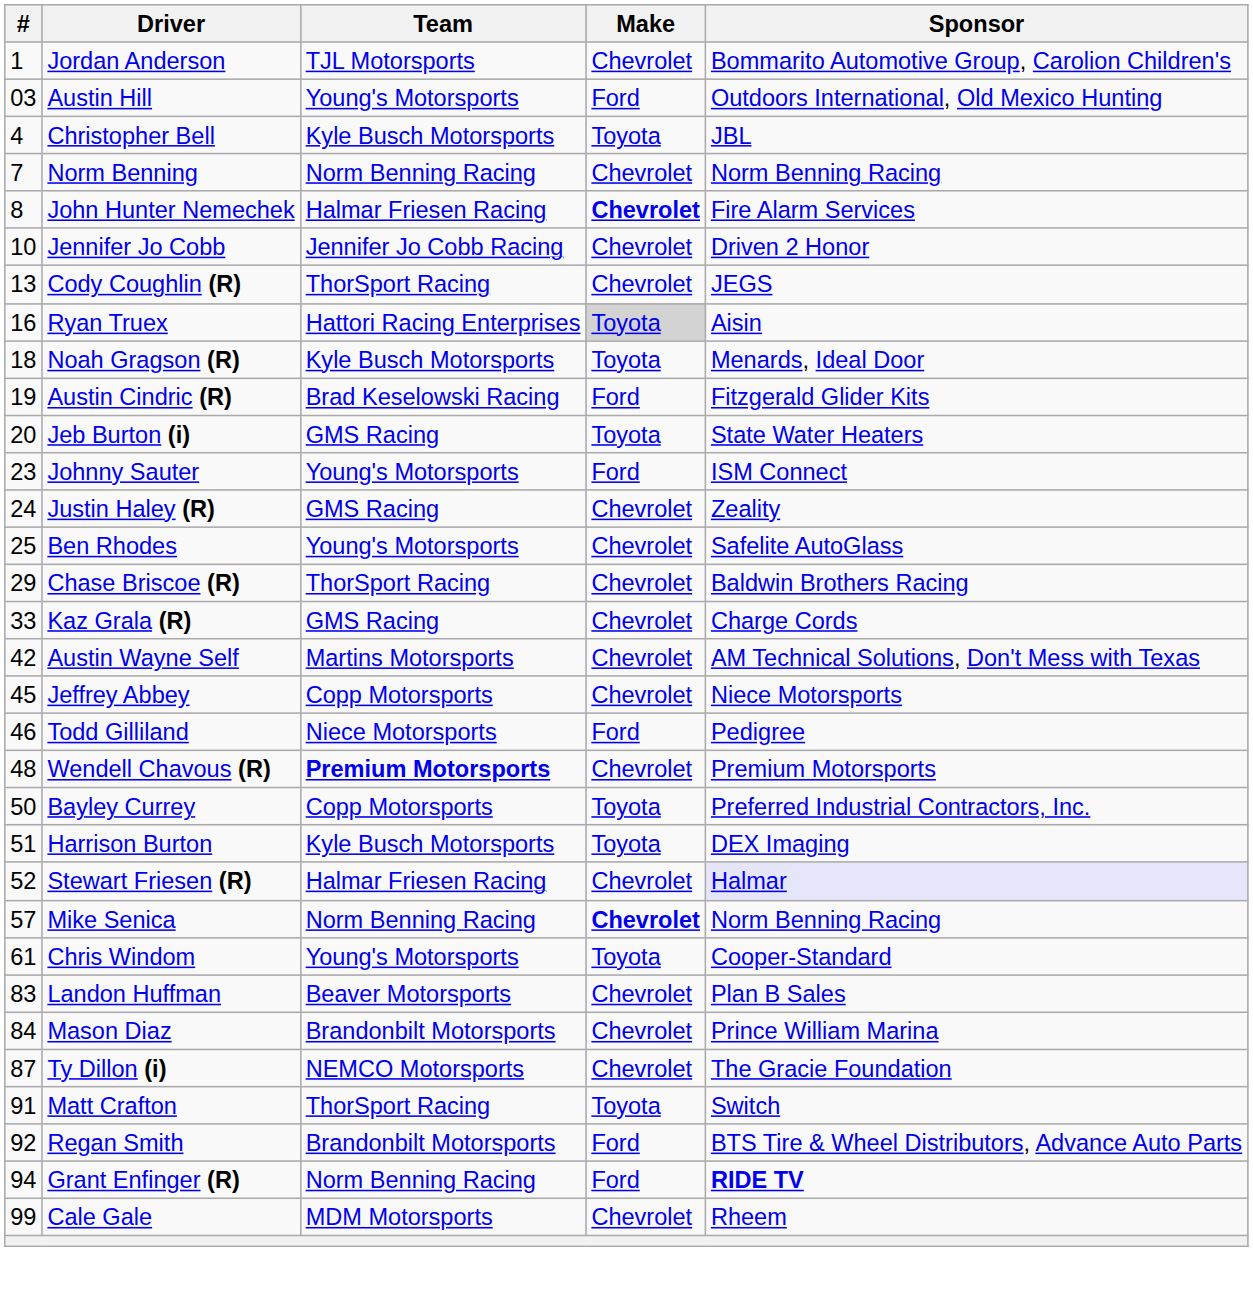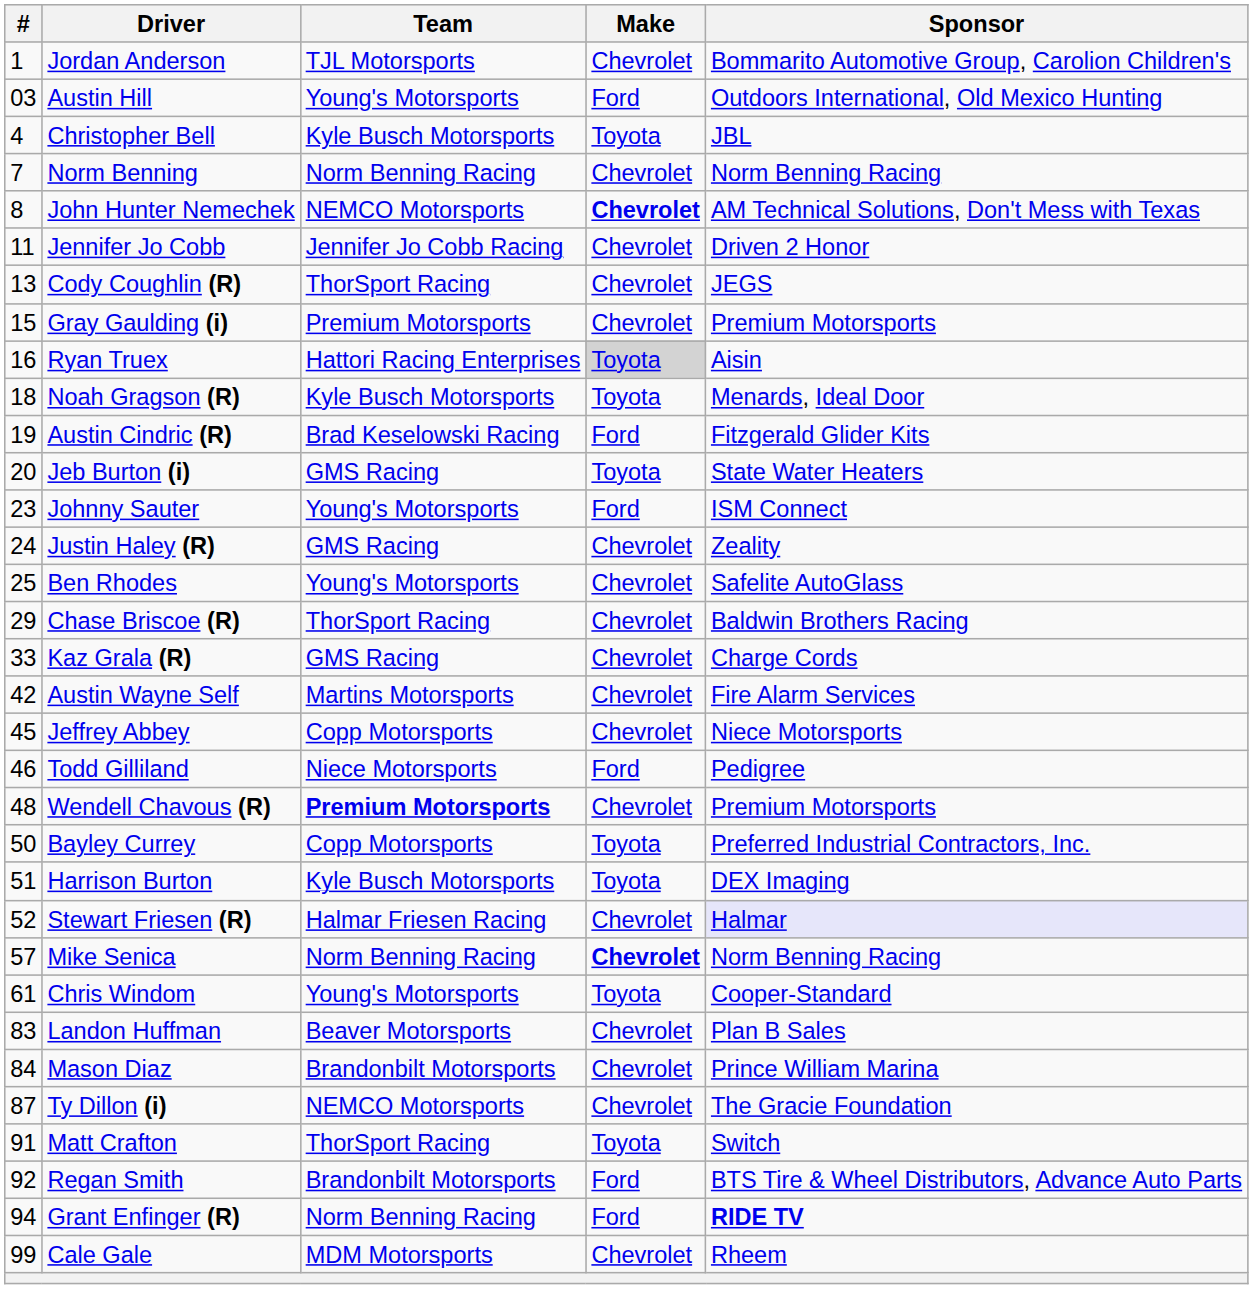 <table class="wikitable" style="font-size: 95%;">
 <tr>
 <th>#</th>
 <th>Driver</th>
 <th>Team</th>
 <th>Make</th>
 <th>Sponsor</th>
 </tr>
 <tr>
 <td>1</td>
 <td><a href='#'>Jordan Anderson</a></td>
 <td><a href='#'>TJL Motorsports</a></td>
 <td><a href='#'>Chevrolet</a></td>
 <td><a href='#'>Bommarito Automotive Group</a>, <a href='#'>Carolion Children's</a></td>
 </tr>
 <tr>
 <td>03</td>
 <td><a href='#'>Austin Hill</a></td>
 <td><a href='#'>Young's Motorsports</a></td>
 <td><a href='#'>Ford</a></td>
 <td><a href='#'>Outdoors International</a>, <a href='#'>Old Mexico Hunting</a></td>
 </tr>
 <tr>
 <td>4</td>
 <td><a href='#'>Christopher Bell</a></td>
 <td><a href='#'>Kyle Busch Motorsports</a></td>
 <td><a href='#'>Toyota</a></td>
 <td><a href='#'>JBL</a></td>
 </tr>
 <tr>
 <td>7</td>
 <td><a href='#'>Norm Benning</a></td>
 <td><a href='#'>Norm Benning Racing</a></td>
 <td><a href='#'>Chevrolet</a></td>
 <td><a href='#'>Norm Benning Racing</a></td>
 </tr>
 <tr>
 <td>8</td>
 <td><a href='#'>John Hunter Nemechek</a></td>
-<td><a href='#'>Halmar Friesen Racing</a></td>
+<td><a href='#'>NEMCO Motorsports</a></td>
 <td><strong><a href='#'>Chevrolet</a></strong></td>
-<td><a href='#'>Fire Alarm Services</a></td>
+<td><a href='#'>AM Technical Solutions</a>, <a href='#'>Don't Mess with Texas</a></td>
 </tr>
 <tr>
-<td>10</td>
+<td>11</td>
 <td><a href='#'>Jennifer Jo Cobb</a></td>
 <td><a href='#'>Jennifer Jo Cobb Racing</a></td>
 <td><a href='#'>Chevrolet</a></td>
 <td><a href='#'>Driven 2 Honor</a></td>
 </tr>
 <tr>
 <td>13</td>
 <td><a href='#'>Cody Coughlin</a> <strong>(R)</strong></td>
 <td><a href='#'>ThorSport Racing</a></td>
 <td><a href='#'>Chevrolet</a></td>
 <td><a href='#'>JEGS</a></td>
+</tr>
+<tr>
+<td>15</td>
+<td><a href='#'>Gray Gaulding</a> <strong>(i)</strong></td>
+<td><a href='#'>Premium Motorsports</a></td>
+<td><a href='#'>Chevrolet</a></td>
+<td><a href='#'>Premium Motorsports</a></td>
 </tr>
 <tr>
 <td>16</td>
 <td><a href='#'>Ryan Truex</a></td>
 <td><a href='#'>Hattori Racing Enterprises</a></td>
 <td style="background: lightgrey;"><a href='#'>Toyota</a></td>
 <td><a href='#'>Aisin</a></td>
 </tr>
 <tr>
 <td>18</td>
 <td><a href='#'>Noah Gragson</a> <strong>(R)</strong></td>
 <td><a href='#'>Kyle Busch Motorsports</a></td>
 <td><a href='#'>Toyota</a></td>
 <td><a href='#'>Menards</a>, <a href='#'>Ideal Door</a></td>
 </tr>
 <tr>
 <td>19</td>
 <td><a href='#'>Austin Cindric</a> <strong>(R)</strong></td>
 <td><a href='#'>Brad Keselowski Racing</a></td>
 <td><a href='#'>Ford</a></td>
 <td><a href='#'>Fitzgerald Glider Kits</a></td>
 </tr>
 <tr>
 <td>20</td>
 <td><a href='#'>Jeb Burton</a> <strong>(i)</strong></td>
 <td><a href='#'>GMS Racing</a></td>
 <td><a href='#'>Toyota</a></td>
 <td><a href='#'>State Water Heaters</a></td>
 </tr>
 <tr>
 <td>23</td>
 <td><a href='#'>Johnny Sauter</a></td>
 <td><a href='#'>Young's Motorsports</a></td>
 <td><a href='#'>Ford</a></td>
 <td><a href='#'>ISM Connect</a></td>
 </tr>
 <tr>
 <td>24</td>
 <td><a href='#'>Justin Haley</a> <strong>(R)</strong></td>
 <td><a href='#'>GMS Racing</a></td>
 <td><a href='#'>Chevrolet</a></td>
 <td><a href='#'>Zeality</a></td>
 </tr>
 <tr>
 <td>25</td>
 <td><a href='#'>Ben Rhodes</a></td>
 <td><a href='#'>Young's Motorsports</a></td>
 <td><a href='#'>Chevrolet</a></td>
 <td><a href='#'>Safelite AutoGlass</a></td>
 </tr>
 <tr>
 <td>29</td>
 <td><a href='#'>Chase Briscoe</a> <strong>(R)</strong></td>
 <td><a href='#'>ThorSport Racing</a></td>
 <td><a href='#'>Chevrolet</a></td>
 <td><a href='#'>Baldwin Brothers Racing</a></td>
 </tr>
 <tr>
 <td>33</td>
 <td><a href='#'>Kaz Grala</a> <strong>(R)</strong></td>
 <td><a href='#'>GMS Racing</a></td>
 <td><a href='#'>Chevrolet</a></td>
 <td><a href='#'>Charge Cords</a></td>
 </tr>
 <tr>
 <td>42</td>
 <td><a href='#'>Austin Wayne Self</a></td>
 <td><a href='#'>Martins Motorsports</a></td>
 <td><a href='#'>Chevrolet</a></td>
-<td><a href='#'>AM Technical Solutions</a>, <a href='#'>Don't Mess with Texas</a></td>
+<td><a href='#'>Fire Alarm Services</a></td>
 </tr>
 <tr>
 <td>45</td>
 <td><a href='#'>Jeffrey Abbey</a></td>
 <td><a href='#'>Copp Motorsports</a></td>
 <td><a href='#'>Chevrolet</a></td>
 <td><a href='#'>Niece Motorsports</a></td>
 </tr>
 <tr>
 <td>46</td>
 <td><a href='#'>Todd Gilliland</a></td>
 <td><a href='#'>Niece Motorsports</a></td>
 <td><a href='#'>Ford</a></td>
 <td><a href='#'>Pedigree</a></td>
 </tr>
 <tr>
 <td>48</td>
 <td><a href='#'>Wendell Chavous</a> <strong>(R)</strong></td>
 <td><strong><a href='#'>Premium Motorsports</a></strong></td>
 <td><a href='#'>Chevrolet</a></td>
 <td><a href='#'>Premium Motorsports</a></td>
 </tr>
 <tr>
 <td>50</td>
 <td><a href='#'>Bayley Currey</a></td>
 <td><a href='#'>Copp Motorsports</a></td>
 <td><a href='#'>Toyota</a></td>
 <td><a href='#'>Preferred Industrial Contractors, Inc.</a></td>
 </tr>
 <tr>
 <td>51</td>
 <td><a href='#'>Harrison Burton</a></td>
 <td><a href='#'>Kyle Busch Motorsports</a></td>
 <td><a href='#'>Toyota</a></td>
 <td><a href='#'>DEX Imaging</a></td>
 </tr>
 <tr>
 <td>52</td>
 <td><a href='#'>Stewart Friesen</a> <strong>(R)</strong></td>
 <td><a href='#'>Halmar Friesen Racing</a></td>
 <td><a href='#'>Chevrolet</a></td>
 <td style="background: lavender;"><a href='#'>Halmar</a></td>
 </tr>
 <tr>
 <td>57</td>
 <td><a href='#'>Mike Senica</a></td>
 <td><a href='#'>Norm Benning Racing</a></td>
 <td><strong><a href='#'>Chevrolet</a></strong></td>
 <td><a href='#'>Norm Benning Racing</a></td>
 </tr>
 <tr>
 <td>61</td>
 <td><a href='#'>Chris Windom</a></td>
 <td><a href='#'>Young's Motorsports</a></td>
 <td><a href='#'>Toyota</a></td>
 <td><a href='#'>Cooper-Standard</a></td>
 </tr>
 <tr>
 <td>83</td>
 <td><a href='#'>Landon Huffman</a></td>
 <td><a href='#'>Beaver Motorsports</a></td>
 <td><a href='#'>Chevrolet</a></td>
 <td><a href='#'>Plan B Sales</a></td>
 </tr>
 <tr>
 <td>84</td>
 <td><a href='#'>Mason Diaz</a></td>
 <td><a href='#'>Brandonbilt Motorsports</a></td>
 <td><a href='#'>Chevrolet</a></td>
 <td><a href='#'>Prince William Marina</a></td>
 </tr>
 <tr>
 <td>87</td>
 <td><a href='#'>Ty Dillon</a> <strong>(i)</strong></td>
 <td><a href='#'>NEMCO Motorsports</a></td>
 <td><a href='#'>Chevrolet</a></td>
 <td><a href='#'>The Gracie Foundation</a></td>
 </tr>
 <tr>
 <td>91</td>
 <td><a href='#'>Matt Crafton</a></td>
 <td><a href='#'>ThorSport Racing</a></td>
 <td><a href='#'>Toyota</a></td>
 <td><a href='#'>Switch</a></td>
 </tr>
 <tr>
 <td>92</td>
 <td><a href='#'>Regan Smith</a></td>
 <td><a href='#'>Brandonbilt Motorsports</a></td>
 <td><a href='#'>Ford</a></td>
 <td><a href='#'>BTS Tire & Wheel Distributors</a>, <a href='#'>Advance Auto Parts</a></td>
 </tr>
 <tr>
 <td>94</td>
 <td><a href='#'>Grant Enfinger</a> <strong>(R)</strong></td>
 <td><a href='#'>Norm Benning Racing</a></td>
 <td><a href='#'>Ford</a></td>
 <td><strong><a href='#'>RIDE TV</a></strong></td>
 </tr>
 <tr>
 <td>99</td>
 <td><a href='#'>Cale Gale</a></td>
 <td><a href='#'>MDM Motorsports</a></td>
 <td><a href='#'>Chevrolet</a></td>
 <td><a href='#'>Rheem</a></td>
 </tr>
 <tr>
 <th colspan="5"></th>
 </tr>
 </table>
